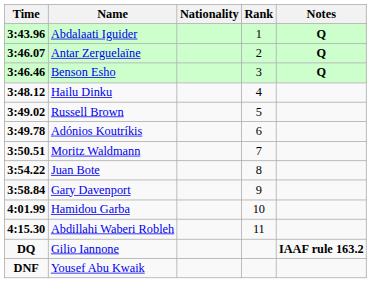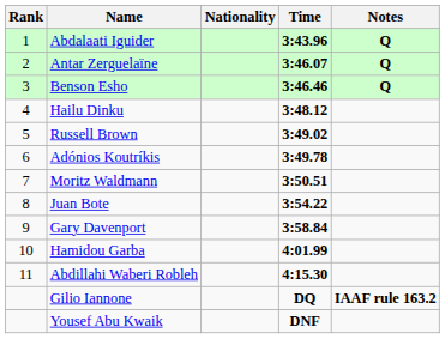 <table class="wikitable sortable" style="text-align:center">
 <tr>
-<th>Time</th>
+<th>Rank</th>
 <th>Name</th>
 <th>Nationality</th>
-<th>Rank</th>
+<th>Time</th>
 <th>Notes</th>
 </tr>
 <tr bgcolor=ccffcc>
-<td><strong>3:43.96</strong></td>
+<td>1</td>
 <td align=left><a href='#'>Abdalaati Iguider</a></td>
 <td align=left></td>
-<td>1</td>
+<td><strong>3:43.96</strong></td>
 <td><strong>Q</strong></td>
 </tr>
 <tr bgcolor=ccffcc>
-<td><strong>3:46.07</strong></td>
+<td>2</td>
 <td align=left><a href='#'>Antar Zerguelaïne</a></td>
 <td align=left></td>
-<td>2</td>
+<td><strong>3:46.07</strong></td>
 <td><strong>Q</strong></td>
 </tr>
 <tr bgcolor=ccffcc>
-<td><strong>3:46.46</strong></td>
+<td>3</td>
 <td align=left><a href='#'>Benson Esho</a></td>
 <td align=left></td>
-<td>3</td>
+<td><strong>3:46.46</strong></td>
 <td><strong>Q</strong></td>
 </tr>
 <tr>
-<td><strong>3:48.12</strong></td>
+<td>4</td>
 <td align=left><a href='#'>Hailu Dinku</a></td>
 <td align=left></td>
-<td>4</td>
+<td><strong>3:48.12</strong></td>
 <td></td>
 </tr>
 <tr>
-<td><strong>3:49.02</strong></td>
+<td>5</td>
 <td align=left><a href='#'>Russell Brown</a></td>
 <td align=left></td>
-<td>5</td>
+<td><strong>3:49.02</strong></td>
 <td></td>
 </tr>
 <tr>
-<td><strong>3:49.78</strong></td>
+<td>6</td>
 <td align=left><a href='#'>Adónios Koutríkis</a></td>
 <td align=left></td>
-<td>6</td>
+<td><strong>3:49.78</strong></td>
 <td></td>
 </tr>
 <tr>
-<td><strong>3:50.51</strong></td>
+<td>7</td>
 <td align=left><a href='#'>Moritz Waldmann</a></td>
 <td align=left></td>
-<td>7</td>
+<td><strong>3:50.51</strong></td>
 <td></td>
 </tr>
 <tr>
-<td><strong>3:54.22</strong></td>
+<td>8</td>
 <td align=left><a href='#'>Juan Bote</a></td>
 <td align=left></td>
-<td>8</td>
+<td><strong>3:54.22</strong></td>
 <td></td>
 </tr>
 <tr>
-<td><strong>3:58.84</strong></td>
+<td>9</td>
 <td align=left><a href='#'>Gary Davenport</a></td>
 <td align=left></td>
-<td>9</td>
+<td><strong>3:58.84</strong></td>
 <td></td>
 </tr>
 <tr>
-<td><strong>4:01.99</strong></td>
+<td>10</td>
 <td align=left><a href='#'>Hamidou Garba</a></td>
 <td align=left></td>
-<td>10</td>
+<td><strong>4:01.99</strong></td>
 <td></td>
 </tr>
 <tr>
-<td><strong>4:15.30</strong></td>
+<td>11</td>
 <td align=left><a href='#'>Abdillahi Waberi Robleh</a></td>
 <td align=left></td>
-<td>11</td>
+<td><strong>4:15.30</strong></td>
 <td></td>
 </tr>
 <tr>
-<td><strong>DQ</strong></td>
+<td></td>
 <td align=left><a href='#'>Gilio Iannone</a></td>
 <td align=left></td>
-<td></td>
+<td><strong>DQ</strong></td>
 <td><strong>IAAF rule 163.2</strong></td>
 </tr>
 <tr>
-<td><strong>DNF</strong></td>
+<td></td>
 <td align=left><a href='#'>Yousef Abu Kwaik</a></td>
 <td align=left></td>
-<td></td>
+<td><strong>DNF</strong></td>
 <td></td>
 </tr>
 </table>
